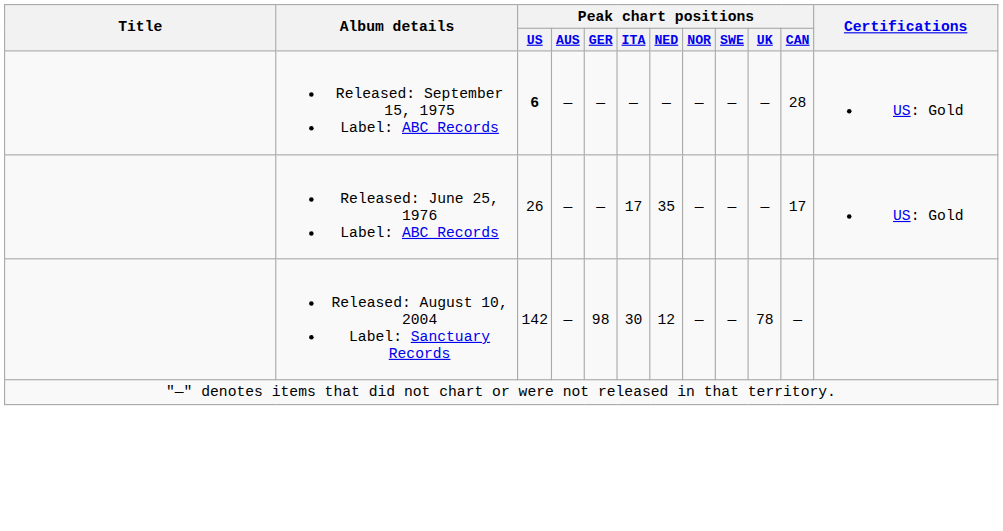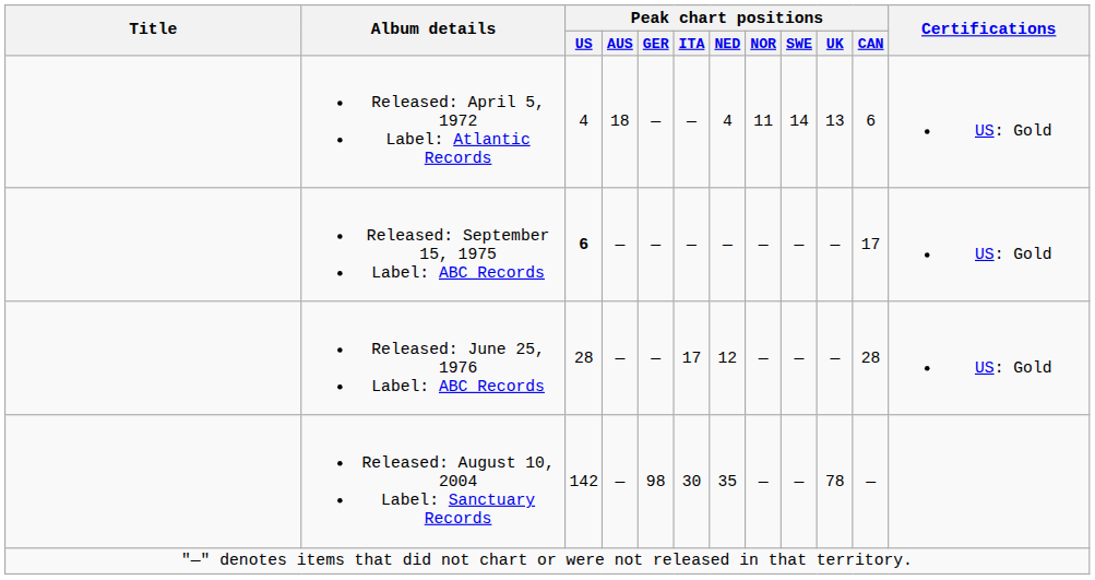 <table class="wikitable plainrowheaders" style="text-align:center;">
 <tr>
 <th rowspan="2" scope="col" style="width:18em;">Title</th>
 <th rowspan="2" scope="col" style="width:16em;">Album details</th>
 <th colspan="9">Peak chart positions</th>
 <th rowspan="2" style="width:12em;"><a href='#'>Certifications</a></th>
 </tr>
 <tr>
 <th style="width:2em;font-size:90%;"><a href='#'>US</a><br></th>
 <th style="width:2em;font-size:90%;"><a href='#'>AUS</a><br></th>
 <th style="width:2em;font-size:90%;"><a href='#'>GER</a><br></th>
 <th style="width:2em;font-size:90%;"><a href='#'>ITA</a><br></th>
 <th style="width:2em;font-size:90%;"><a href='#'>NED</a><br></th>
 <th style="width:2em;font-size:90%;"><a href='#'>NOR</a><br></th>
 <th style="width:2em;font-size:90%;"><a href='#'>SWE</a><br></th>
 <th style="width:2em;font-size:90%;"><a href='#'>UK</a><br></th>
 <th style="width:2em;font-size:90%;"><a href='#'>CAN</a><br></th>
 </tr>
 <tr>
 <td scope="row"></td>
+<td><br><ul><li>Released: April 5, 1972</li><li>Label: <a href='#'>Atlantic Records</a></li></ul></td>
+<td>4</td>
+<td>18</td>
+<td>—</td>
+<td>—</td>
+<td>4</td>
+<td>11</td>
+<td>14</td>
+<td>13</td>
+<td>6</td>
+<td><br><ul><li><a href='#'>US</a>: Gold</li></ul></td>
+</tr>
+<tr>
+<td scope="row"></td>
 <td><br><ul><li>Released: September 15, 1975</li><li>Label: <a href='#'>ABC Records</a></li></ul></td>
 <td><strong>6</strong></td>
 <td>—</td>
 <td>—</td>
 <td>—</td>
 <td>—</td>
 <td>—</td>
 <td>—</td>
 <td>—</td>
-<td>28</td>
+<td>17</td>
 <td><br><ul><li><a href='#'>US</a>: Gold</li></ul></td>
 </tr>
 <tr>
 <td scope="row"></td>
 <td><br><ul><li>Released: June 25, 1976</li><li>Label: <a href='#'>ABC Records</a></li></ul></td>
-<td>26</td>
+<td>28</td>
 <td>—</td>
 <td>—</td>
 <td>17</td>
-<td>35</td>
+<td>12</td>
 <td>—</td>
 <td>—</td>
 <td>—</td>
-<td>17</td>
+<td>28</td>
 <td><br><ul><li><a href='#'>US</a>: Gold</li></ul></td>
 </tr>
 <tr>
 <td scope="row"></td>
 <td><br><ul><li>Released: August 10, 2004</li><li>Label: <a href='#'>Sanctuary Records</a></li></ul></td>
 <td>142</td>
 <td>—</td>
 <td>98</td>
 <td>30</td>
-<td>12</td>
+<td>35</td>
 <td>—</td>
 <td>—</td>
 <td>78</td>
 <td>—</td>
 <td></td>
 </tr>
 <tr>
 <td colspan="12">"—" denotes items that did not chart or were not released in that territory.</td>
 </tr>
 </table>
